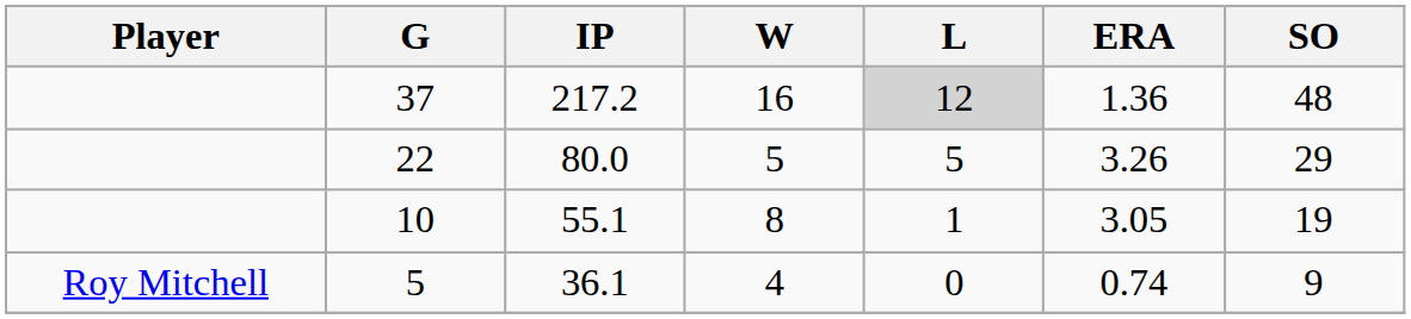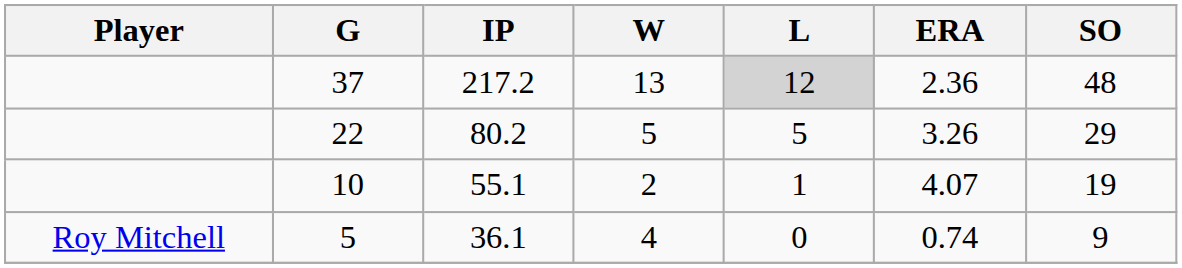 <table class="wikitable sortable">
 <tr>
 <th bgcolor="#DDDDFF" width="16%">Player</th>
 <th bgcolor="#DDDDFF" width="9%">G</th>
 <th bgcolor="#DDDDFF" width="9%">IP</th>
 <th bgcolor="#DDDDFF" width="9%">W</th>
 <th bgcolor="#DDDDFF" width="9%">L</th>
 <th bgcolor="#DDDDFF" width="9%">ERA</th>
 <th bgcolor="#DDDDFF" width="9%">SO</th>
 </tr>
 <tr align="center">
 <td></td>
 <td>37</td>
 <td>217.2</td>
-<td>16</td>
+<td>13</td>
 <td style="background: lightgrey;">12</td>
-<td>1.36</td>
+<td>2.36</td>
 <td>48</td>
 </tr>
 <tr align=center>
 <td></td>
 <td>22</td>
-<td>80.0</td>
+<td>80.2</td>
 <td>5</td>
 <td>5</td>
 <td>3.26</td>
 <td>29</td>
 </tr>
 <tr align="center">
 <td></td>
 <td>10</td>
 <td>55.1</td>
-<td>8</td>
+<td>2</td>
 <td>1</td>
-<td>3.05</td>
+<td>4.07</td>
 <td>19</td>
 </tr>
 <tr align="center">
 <td><a href='#'>Roy Mitchell</a></td>
 <td>5</td>
 <td>36.1</td>
 <td>4</td>
 <td>0</td>
 <td>0.74</td>
 <td>9</td>
 </tr>
 <tr align=center>
 </tr>
 </table>
